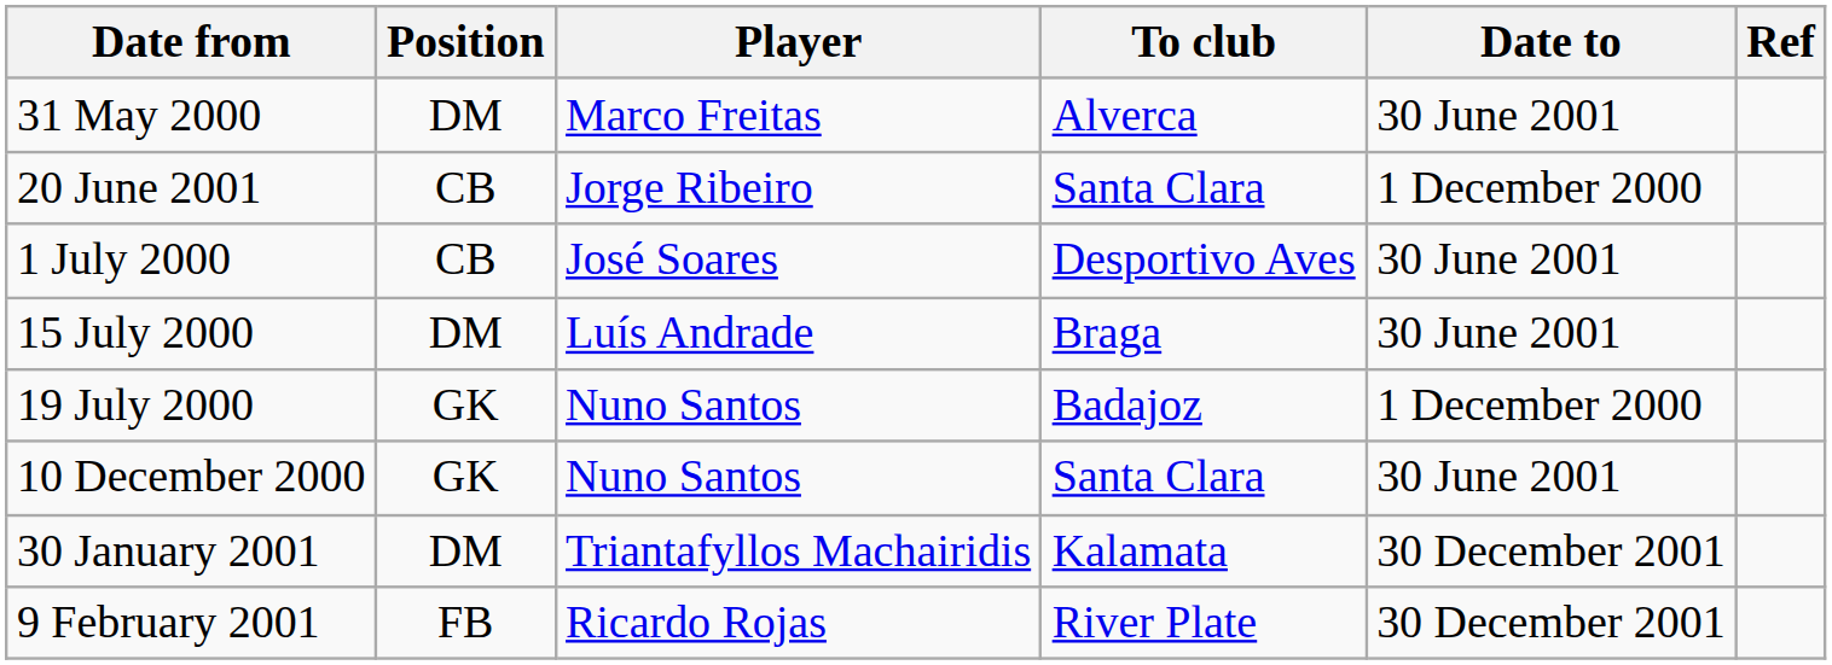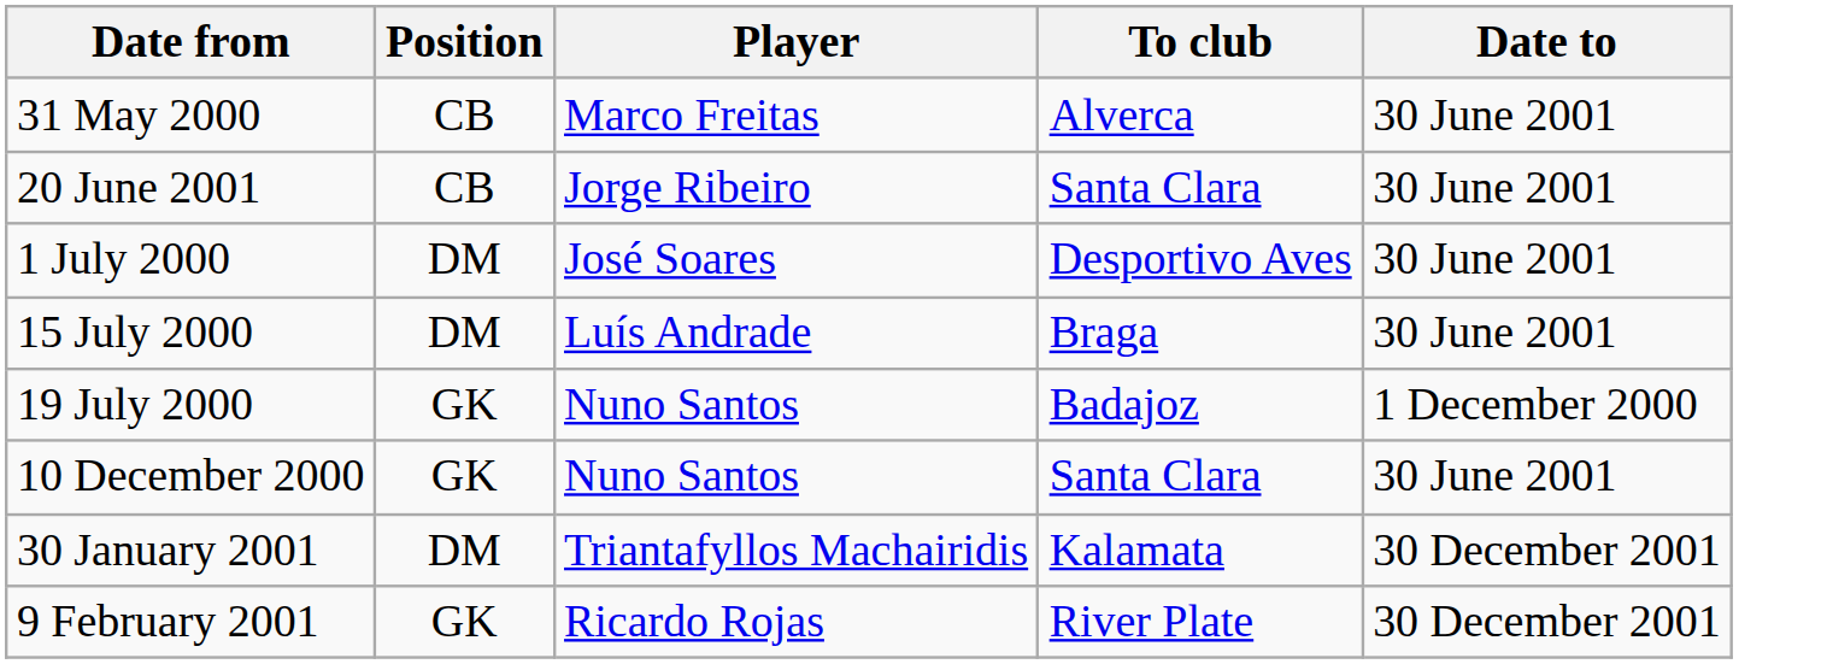 <table class="wikitable sortable">
 <tr>
 <th>Date from</th>
 <th>Position</th>
 <th>Player</th>
 <th>To club</th>
 <th>Date to</th>
-<th>Ref</th>
 </tr>
 <tr>
 <td>31 May 2000</td>
-<td style="text-align:center;">DM</td>
+<td style="text-align:center;">CB</td>
 <td style="text-align:left;"><a href='#'>Marco Freitas</a></td>
 <td style="text-align:left;"><a href='#'>Alverca</a></td>
 <td>30 June 2001</td>
-<td></td>
 </tr>
 <tr>
 <td>20 June 2001</td>
 <td style="text-align:center;">CB</td>
 <td style="text-align:left;"><a href='#'>Jorge Ribeiro</a></td>
 <td style="text-align:left;"><a href='#'>Santa Clara</a></td>
-<td>1 December 2000</td>
-<td></td>
+<td>30 June 2001</td>
 </tr>
 <tr>
 <td>1 July 2000</td>
-<td style="text-align:center;">CB</td>
+<td style="text-align:center;">DM</td>
 <td style="text-align:left;"><a href='#'>José Soares</a></td>
 <td style="text-align:left;"><a href='#'>Desportivo Aves</a></td>
 <td>30 June 2001</td>
-<td></td>
 </tr>
 <tr>
 <td>15 July 2000</td>
 <td style="text-align:center;">DM</td>
 <td style="text-align:left;"><a href='#'>Luís Andrade</a></td>
 <td style="text-align:left;"><a href='#'>Braga</a></td>
 <td>30 June 2001</td>
-<td></td>
 </tr>
 <tr>
 <td>19 July 2000</td>
 <td style="text-align:center;">GK</td>
 <td style="text-align:left;"><a href='#'>Nuno Santos</a></td>
 <td style="text-align:left;"><a href='#'>Badajoz</a></td>
 <td>1 December 2000</td>
-<td></td>
 </tr>
 <tr>
 <td>10 December 2000</td>
 <td style="text-align:center;">GK</td>
 <td style="text-align:left;"><a href='#'>Nuno Santos</a></td>
 <td style="text-align:left;"><a href='#'>Santa Clara</a></td>
 <td>30 June 2001</td>
-<td></td>
 </tr>
 <tr>
 <td>30 January 2001</td>
 <td style="text-align:center;">DM</td>
 <td style="text-align:left;"><a href='#'>Triantafyllos Machairidis</a></td>
 <td style="text-align:left;"><a href='#'>Kalamata</a></td>
 <td>30 December 2001</td>
-<td></td>
 </tr>
 <tr>
 <td>9 February 2001</td>
-<td style="text-align:center;">FB</td>
+<td style="text-align:center;">GK</td>
 <td style="text-align:left;"><a href='#'>Ricardo Rojas</a></td>
 <td style="text-align:left;"><a href='#'>River Plate</a></td>
 <td>30 December 2001</td>
-<td></td>
 </tr>
 </table>
